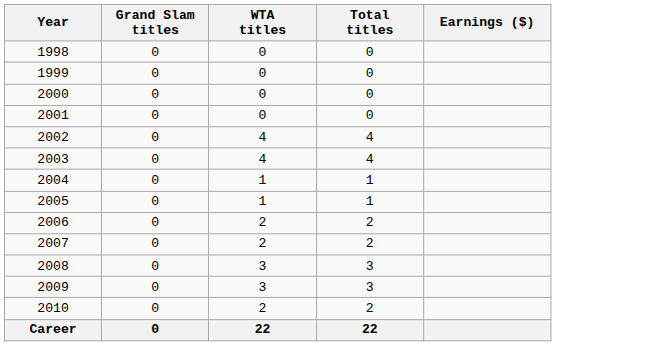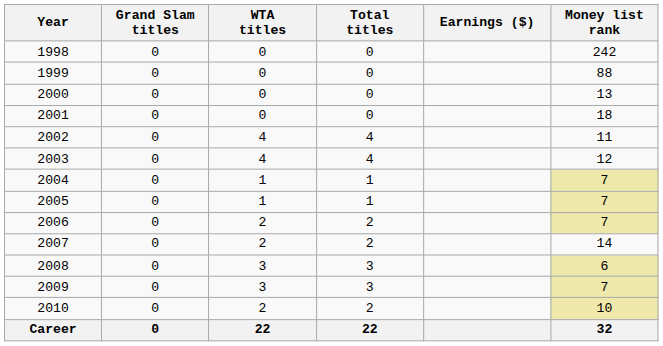 <table class="wikitable" style="text-align:center">
 <tr>
 <th width="90">Year</th>
 <th width="100">Grand Slam <br>titles</th>
 <th width="100">WTA <br>titles</th>
 <th width="100">Total <br>titles</th>
 <th width="120">Earnings ($)</th>
+<th width="100">Money list rank</th>
 </tr>
 <tr>
 <td>1998</td>
 <td>0</td>
 <td>0</td>
 <td>0</td>
 <td align="right"></td>
+<td>242</td>
 </tr>
 <tr>
 <td>1999</td>
 <td>0</td>
 <td>0</td>
 <td>0</td>
 <td align="right"></td>
+<td>88</td>
 </tr>
 <tr>
 <td>2000</td>
 <td>0</td>
 <td>0</td>
 <td>0</td>
 <td align="right"></td>
+<td>13</td>
 </tr>
 <tr>
 <td>2001</td>
 <td>0</td>
 <td>0</td>
 <td>0</td>
 <td align="right"></td>
+<td>18</td>
 </tr>
 <tr>
 <td>2002</td>
 <td>0</td>
 <td>4</td>
 <td>4</td>
 <td align="right"></td>
+<td>11</td>
 </tr>
 <tr>
 <td>2003</td>
 <td>0</td>
 <td>4</td>
 <td>4</td>
 <td align="right"></td>
+<td>12</td>
 </tr>
 <tr>
 <td>2004</td>
 <td>0</td>
 <td>1</td>
 <td>1</td>
 <td align="right"></td>
+<td bgcolor="eee8aa">7</td>
 </tr>
 <tr>
 <td>2005</td>
 <td>0</td>
 <td>1</td>
 <td>1</td>
 <td align="right"></td>
+<td bgcolor="eee8aa">7</td>
 </tr>
 <tr>
 <td>2006</td>
 <td>0</td>
 <td>2</td>
 <td>2</td>
 <td align="right"></td>
+<td bgcolor="eee8aa">7</td>
 </tr>
 <tr>
 <td>2007</td>
 <td>0</td>
 <td>2</td>
 <td>2</td>
 <td align="right"></td>
+<td>14</td>
 </tr>
 <tr>
 <td>2008</td>
 <td>0</td>
 <td>3</td>
 <td>3</td>
 <td align="right"></td>
+<td bgcolor="eee8aa">6</td>
 </tr>
 <tr>
 <td>2009</td>
 <td>0</td>
 <td>3</td>
 <td>3</td>
 <td align="right"></td>
+<td bgcolor="eee8aa">7</td>
 </tr>
 <tr>
 <td>2010</td>
 <td>0</td>
 <td>2</td>
 <td>2</td>
 <td align="right"></td>
+<td bgcolor="eee8aa">10</td>
 </tr>
 <tr>
 <th>Career</th>
 <th>0</th>
 <th>22</th>
 <th>22</th>
 <th align="right"></th>
+<th>32</th>
 </tr>
 </table>
